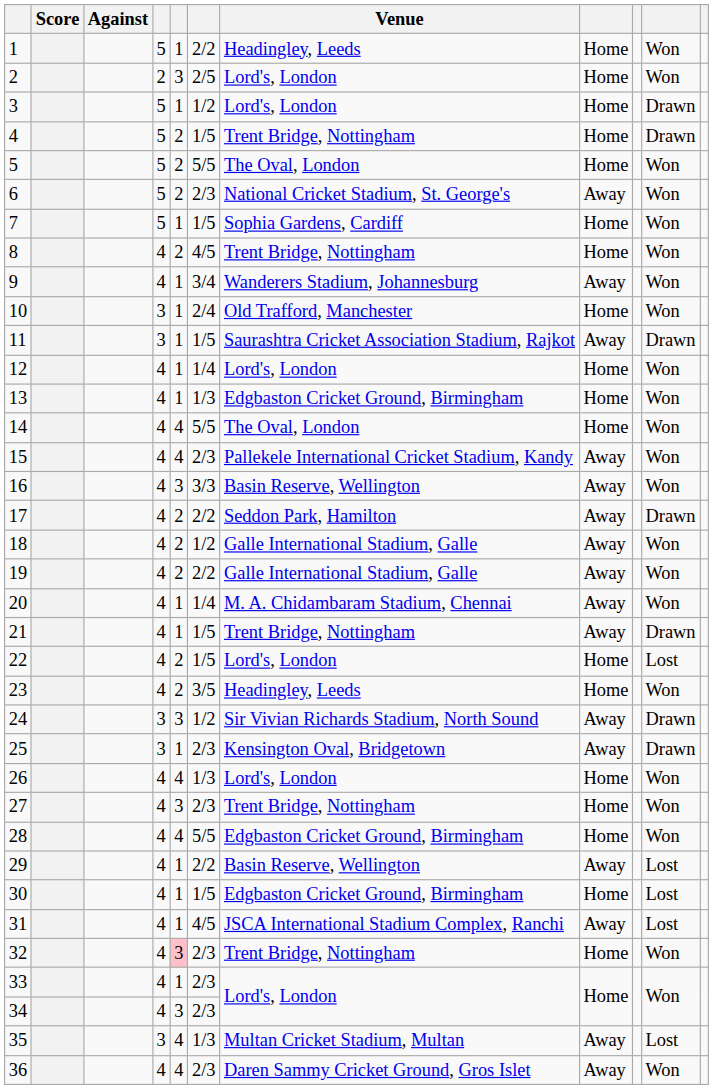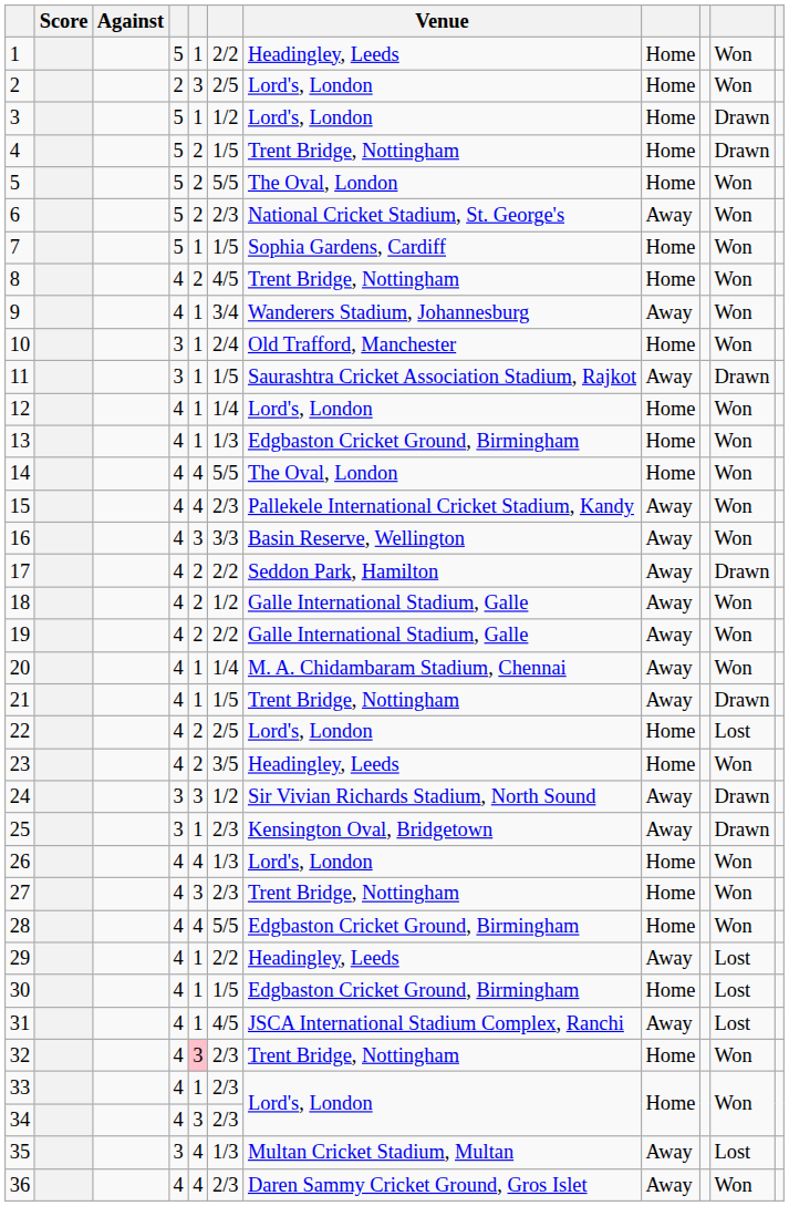 <table class="wikitable plainrowheaders sortable">
 <tr>
 <th></th>
 <th>Score</th>
 <th>Against</th>
 <th><a href='#'></a></th>
 <th><a href='#'></a></th>
 <th></th>
 <th>Venue</th>
 <th></th>
 <th></th>
 <th></th>
 <th class="unsortable" scope="col"></th>
 </tr>
 <tr>
 <td>1</td>
 <th scope="row"></th>
 <td></td>
 <td>5</td>
 <td>1</td>
 <td>2/2</td>
 <td><a href='#'>Headingley</a>, <a href='#'>Leeds</a></td>
 <td>Home</td>
 <td></td>
 <td>Won</td>
 <td></td>
 </tr>
 <tr>
 <td>2</td>
 <th scope="row"> </th>
 <td></td>
 <td>2</td>
 <td>3</td>
 <td>2/5</td>
 <td><a href='#'>Lord's</a>, <a href='#'>London</a></td>
 <td>Home</td>
 <td></td>
 <td>Won</td>
 <td></td>
 </tr>
 <tr>
 <td>3</td>
 <th scope="row"> </th>
 <td></td>
 <td>5</td>
 <td>1</td>
 <td>1/2</td>
 <td><a href='#'>Lord's</a>, <a href='#'>London</a></td>
 <td>Home</td>
 <td></td>
 <td>Drawn</td>
 <td></td>
 </tr>
 <tr>
 <td>4</td>
 <th scope="row"></th>
 <td></td>
 <td>5</td>
 <td>2</td>
 <td>1/5</td>
 <td><a href='#'>Trent Bridge</a>, <a href='#'>Nottingham</a></td>
 <td>Home</td>
 <td></td>
 <td>Drawn</td>
 <td></td>
 </tr>
 <tr>
 <td>5</td>
 <th scope="row"> </th>
 <td></td>
 <td>5</td>
 <td>2</td>
 <td>5/5</td>
 <td><a href='#'>The Oval</a>, <a href='#'>London</a></td>
 <td>Home</td>
 <td></td>
 <td>Won</td>
 <td></td>
 </tr>
 <tr>
 <td>6</td>
 <th scope="row"> </th>
 <td></td>
 <td>5</td>
 <td>2</td>
 <td>2/3</td>
 <td><a href='#'>National Cricket Stadium</a>, <a href='#'>St. George's</a></td>
 <td>Away</td>
 <td></td>
 <td>Won</td>
 <td></td>
 </tr>
 <tr>
 <td>7</td>
 <th scope="row"> </th>
 <td></td>
 <td>5</td>
 <td>1</td>
 <td>1/5</td>
 <td><a href='#'>Sophia Gardens</a>, <a href='#'>Cardiff</a></td>
 <td>Home</td>
 <td></td>
 <td>Won</td>
 <td></td>
 </tr>
 <tr>
 <td>8</td>
 <th scope="row"></th>
 <td></td>
 <td>4</td>
 <td>2</td>
 <td>4/5</td>
 <td><a href='#'>Trent Bridge</a>, <a href='#'>Nottingham</a></td>
 <td>Home</td>
 <td></td>
 <td>Won</td>
 <td></td>
 </tr>
 <tr>
 <td>9</td>
 <th scope="row"></th>
 <td></td>
 <td>4</td>
 <td>1</td>
 <td>3/4</td>
 <td><a href='#'>Wanderers Stadium</a>, <a href='#'>Johannesburg</a></td>
 <td>Away</td>
 <td></td>
 <td>Won</td>
 <td></td>
 </tr>
 <tr>
 <td>10</td>
 <th scope="row"> </th>
 <td></td>
 <td>3</td>
 <td>1</td>
 <td>2/4</td>
 <td><a href='#'>Old Trafford</a>, <a href='#'>Manchester</a></td>
 <td>Home</td>
 <td></td>
 <td>Won</td>
 <td></td>
 </tr>
 <tr>
 <td>11</td>
 <th scope="row"></th>
 <td></td>
 <td>3</td>
 <td>1</td>
 <td>1/5</td>
 <td><a href='#'>Saurashtra Cricket Association Stadium</a>, <a href='#'>Rajkot</a></td>
 <td>Away</td>
 <td></td>
 <td>Drawn</td>
 <td></td>
 </tr>
 <tr>
 <td>12</td>
 <th scope="row"> </th>
 <td></td>
 <td>4</td>
 <td>1</td>
 <td>1/4</td>
 <td><a href='#'>Lord's</a>, <a href='#'>London</a></td>
 <td>Home</td>
 <td></td>
 <td>Won</td>
 <td></td>
 </tr>
 <tr>
 <td>13</td>
 <th scope="row"> </th>
 <td></td>
 <td>4</td>
 <td>1</td>
 <td>1/3</td>
 <td><a href='#'>Edgbaston Cricket Ground</a>, <a href='#'>Birmingham</a></td>
 <td>Home</td>
 <td></td>
 <td>Won</td>
 <td></td>
 </tr>
 <tr>
 <td>14</td>
 <th scope="row"> </th>
 <td></td>
 <td>4</td>
 <td>4</td>
 <td>5/5</td>
 <td><a href='#'>The Oval</a>, <a href='#'>London</a></td>
 <td>Home</td>
 <td></td>
 <td>Won</td>
 <td></td>
 </tr>
 <tr>
 <td>15</td>
 <th scope="row">  </th>
 <td></td>
 <td>4</td>
 <td>4</td>
 <td>2/3</td>
 <td><a href='#'>Pallekele International Cricket Stadium</a>, <a href='#'>Kandy</a></td>
 <td>Away</td>
 <td></td>
 <td>Won</td>
 <td></td>
 </tr>
 <tr>
 <td>16</td>
 <th scope="row"> </th>
 <td></td>
 <td>4</td>
 <td>3</td>
 <td>3/3</td>
 <td><a href='#'>Basin Reserve</a>, <a href='#'>Wellington</a></td>
 <td>Away</td>
 <td></td>
 <td>Won</td>
 <td></td>
 </tr>
 <tr>
 <td>17</td>
 <th scope="row">  </th>
 <td></td>
 <td>4</td>
 <td>2</td>
 <td>2/2</td>
 <td><a href='#'>Seddon Park</a>, <a href='#'>Hamilton</a></td>
 <td>Away</td>
 <td></td>
 <td>Drawn</td>
 <td></td>
 </tr>
 <tr>
 <td>18</td>
 <th scope="row">  </th>
 <td></td>
 <td>4</td>
 <td>2</td>
 <td>1/2</td>
 <td><a href='#'>Galle International Stadium</a>, <a href='#'>Galle</a></td>
 <td>Away</td>
 <td></td>
 <td>Won</td>
 <td></td>
 </tr>
 <tr>
 <td>19</td>
 <th scope="row">  </th>
 <td></td>
 <td>4</td>
 <td>2</td>
 <td>2/2</td>
 <td><a href='#'>Galle International Stadium</a>, <a href='#'>Galle</a></td>
 <td>Away</td>
 <td></td>
 <td>Won</td>
 <td></td>
 </tr>
 <tr>
 <td>20</td>
 <th scope="row">  </th>
 <td></td>
 <td>4</td>
 <td>1</td>
 <td>1/4</td>
 <td><a href='#'>M. A. Chidambaram Stadium</a>, <a href='#'>Chennai</a></td>
 <td>Away</td>
 <td></td>
 <td>Won</td>
 <td></td>
 </tr>
 <tr>
 <td>21</td>
 <th scope="row">  </th>
 <td></td>
 <td>4</td>
 <td>1</td>
 <td>1/5</td>
 <td><a href='#'>Trent Bridge</a>, <a href='#'>Nottingham</a></td>
 <td>Away</td>
 <td></td>
 <td>Drawn</td>
 <td></td>
 </tr>
 <tr>
 <td>22</td>
 <th scope="row"> </th>
 <td></td>
 <td>4</td>
 <td>2</td>
-<td>1/5</td>
+<td>2/5</td>
 <td><a href='#'>Lord's</a>, <a href='#'>London</a></td>
 <td>Home</td>
 <td></td>
 <td>Lost</td>
 <td></td>
 </tr>
 <tr>
 <td>23</td>
 <th scope="row"> </th>
 <td></td>
 <td>4</td>
 <td>2</td>
 <td>3/5</td>
 <td><a href='#'>Headingley</a>, <a href='#'>Leeds</a></td>
 <td>Home</td>
 <td></td>
 <td>Won</td>
 <td></td>
 </tr>
 <tr>
 <td>24</td>
 <th scope="row"> </th>
 <td></td>
 <td>3</td>
 <td>3</td>
 <td>1/2</td>
 <td><a href='#'>Sir Vivian Richards Stadium</a>, <a href='#'>North Sound</a></td>
 <td>Away</td>
 <td></td>
 <td>Drawn</td>
 <td></td>
 </tr>
 <tr>
 <td>25</td>
 <th scope="row"> </th>
 <td></td>
 <td>3</td>
 <td>1</td>
 <td>2/3</td>
 <td><a href='#'>Kensington Oval</a>, <a href='#'>Bridgetown</a></td>
 <td>Away</td>
 <td></td>
 <td>Drawn</td>
 <td></td>
 </tr>
 <tr>
 <td>26</td>
 <th scope="row"> </th>
 <td></td>
 <td>4</td>
 <td>4</td>
 <td>1/3</td>
 <td><a href='#'>Lord's</a>, <a href='#'>London</a></td>
 <td>Home</td>
 <td></td>
 <td>Won</td>
 <td></td>
 </tr>
 <tr>
 <td>27</td>
 <th scope="row"></th>
 <td></td>
 <td>4</td>
 <td>3</td>
 <td>2/3</td>
 <td><a href='#'>Trent Bridge</a>, <a href='#'>Nottingham</a></td>
 <td>Home</td>
 <td></td>
 <td>Won</td>
 <td></td>
 </tr>
 <tr>
 <td>28</td>
 <th scope="row"></th>
 <td></td>
 <td>4</td>
 <td>4</td>
 <td>5/5</td>
 <td><a href='#'>Edgbaston Cricket Ground</a>, <a href='#'>Birmingham</a></td>
 <td>Home</td>
 <td></td>
 <td>Won</td>
 <td></td>
 </tr>
 <tr>
 <td>29</td>
 <th scope="row"></th>
 <td></td>
 <td>4</td>
 <td>1</td>
 <td>2/2</td>
-<td><a href='#'>Basin Reserve</a>, <a href='#'>Wellington</a></td>
+<td><a href='#'>Headingley</a>, <a href='#'>Leeds</a></td>
 <td>Away</td>
 <td></td>
 <td>Lost</td>
 <td></td>
 </tr>
 <tr>
 <td>30</td>
 <th scope="row"></th>
 <td></td>
 <td>4</td>
 <td>1</td>
 <td>1/5</td>
 <td><a href='#'>Edgbaston Cricket Ground</a>, <a href='#'>Birmingham</a></td>
 <td>Home</td>
 <td></td>
 <td>Lost</td>
 <td></td>
 </tr>
 <tr>
 <td>31</td>
 <th scope="row"></th>
 <td></td>
 <td>4</td>
 <td>1</td>
 <td>4/5</td>
 <td><a href='#'>JSCA International Stadium Complex</a>, <a href='#'>Ranchi</a></td>
 <td>Away</td>
 <td></td>
 <td>Lost</td>
 <td></td>
 </tr>
 <tr>
 <td>32</td>
 <th scope="row"></th>
 <td></td>
 <td>4</td>
 <td style="background: pink;">3</td>
 <td>2/3</td>
 <td><a href='#'>Trent Bridge</a>, <a href='#'>Nottingham</a></td>
 <td>Home</td>
 <td></td>
 <td>Won</td>
 <td></td>
 </tr>
 <tr>
 <td>33</td>
 <th scope="row"></th>
 <td></td>
 <td>4</td>
 <td>1</td>
 <td>2/3</td>
 <td rowspan=2><a href='#'>Lord's</a>, <a href='#'>London</a></td>
 <td rowspan=2>Home</td>
 <td rowspan=2></td>
 <td rowspan=2>Won</td>
 <td rowspan=2></td>
 </tr>
 <tr>
 <td>34</td>
 <th scope="row"></th>
 <td></td>
 <td>4</td>
 <td>3</td>
 <td>2/3</td>
 </tr>
 <tr>
 <td>35</td>
 <th scope="row"></th>
 <td></td>
 <td>3</td>
 <td>4</td>
 <td>1/3</td>
 <td><a href='#'>Multan Cricket Stadium</a>, <a href='#'>Multan</a></td>
 <td>Away</td>
 <td></td>
 <td>Lost</td>
 <td></td>
 </tr>
 <tr>
 <td>36</td>
 <th scope="row"></th>
 <td></td>
 <td>4</td>
 <td>4</td>
 <td>2/3</td>
 <td><a href='#'>Daren Sammy Cricket Ground</a>, <a href='#'>Gros Islet</a></td>
 <td>Away</td>
 <td></td>
 <td>Won</td>
 <td></td>
 </tr>
 </table>
